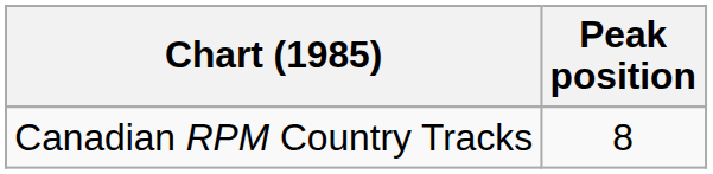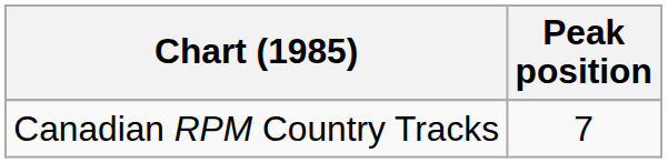 <table class="wikitable sortable">
 <tr>
 <th align="left">Chart (1985)</th>
 <th align="center">Peak<br>position</th>
 </tr>
 <tr>
 </tr>
 <tr>
 <td align="left">Canadian <em>RPM</em> Country Tracks</td>
-<td align="center">8</td>
+<td align="center">7</td>
 </tr>
 </table>
